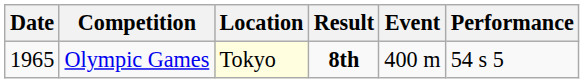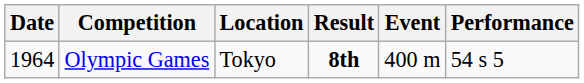 <table class="wikitable" style="border-collapse: collapse; font-size: 95%;">
 <tr>
 <th scope="col">Date</th>
 <th scope="col">Competition</th>
 <th scope="col">Location</th>
 <th scope="col">Result</th>
 <th scope="col">Event</th>
 <th scope="col">Performance</th>
 </tr>
 <tr>
-<td>1965</td>
+<td>1964</td>
 <td><a href='#'>Olympic Games</a></td>
-<td style="background: lightyellow;">Tokyo</td>
+<td>Tokyo</td>
 <td align="center"><strong>8th</strong></td>
 <td>400 m</td>
 <td>54 s 5</td>
 </tr>
 </table>
